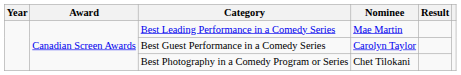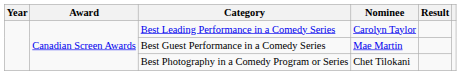 <table class="wikitable sortable">
 <tr>
 <th>Year</th>
 <th>Award</th>
 <th>Category</th>
 <th>Nominee</th>
 <th>Result</th>
 <th></th>
 </tr>
 <tr>
 <td rowspan="3"></td>
 <td rowspan="3"><a href='#'>Canadian Screen Awards</a></td>
 <td><a href='#'>Best Leading Performance in a Comedy Series</a></td>
-<td><a href='#'>Mae Martin</a></td>
+<td><a href='#'>Carolyn Taylor</a></td>
 <td></td>
 <td rowspan="100" align="center"></td>
 </tr>
 <tr>
 <td>Best Guest Performance in a Comedy Series</td>
-<td><a href='#'>Carolyn Taylor</a></td>
+<td><a href='#'>Mae Martin</a></td>
 <td></td>
 </tr>
 <tr>
 <td>Best Photography in a Comedy Program or Series</td>
 <td>Chet Tilokani</td>
 <td></td>
 </tr>
 </table>
